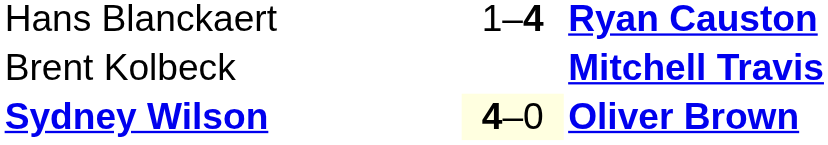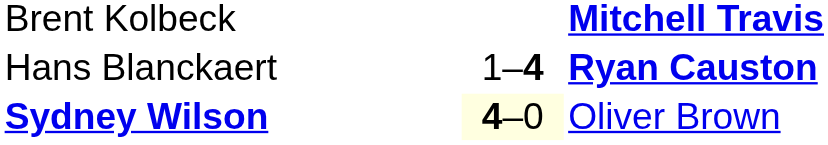 <table width="50%" cellspacing="1">
 <tr>
 <th width=45%></th>
 <th width=10%></th>
 <th width=45%></th>
 </tr>
 <tr>
+<td> Brent Kolbeck</td>
+<td align="center"></td>
+<td> <strong><a href='#'>Mitchell Travis</a></strong></td>
+</tr>
+<tr>
 <td> Hans Blanckaert</td>
 <td align="center">1–<strong>4</strong></td>
 <td> <strong><a href='#'>Ryan Causton</a></strong></td>
 </tr>
 <tr>
-<td> Brent Kolbeck</td>
-<td align="center"></td>
-<td> <strong><a href='#'>Mitchell Travis</a></strong></td>
-</tr>
-<tr>
 <td> <strong><a href='#'>Sydney Wilson</a></strong></td>
 <td align="center" style="background: lightyellow;"><strong>4</strong>–0</td>
-<td><strong> <a href='#'>Oliver Brown</a></strong></td>
+<td> <a href='#'>Oliver Brown</a></td>
 </tr>
 </table>
